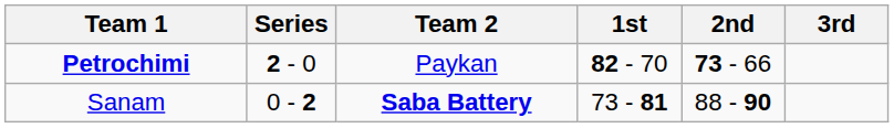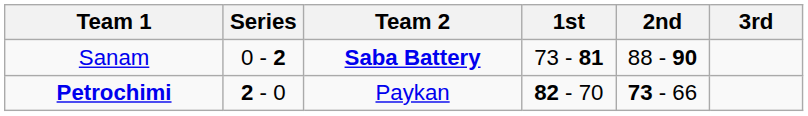 <table class="wikitable" style="text-align:center">
 <tr>
 <th width=150>Team 1</th>
 <th width=50>Series</th>
 <th width=150>Team 2</th>
 <th width=60>1st</th>
 <th width=60>2nd</th>
 <th width=60>3rd</th>
 </tr>
 <tr>
+<td><a href='#'>Sanam</a></td>
+<td>0 - <strong>2</strong></td>
+<td><strong><a href='#'>Saba Battery</a></strong></td>
+<td>73 - <strong>81</strong></td>
+<td>88 - <strong>90</strong></td>
+<td></td>
+</tr>
+<tr>
 <td><strong><a href='#'>Petrochimi</a></strong></td>
 <td><strong>2</strong> - 0</td>
 <td><a href='#'>Paykan</a></td>
 <td><strong>82</strong> - 70</td>
 <td><strong>73</strong> - 66</td>
 <td></td>
 </tr>
-<tr>
-<td><a href='#'>Sanam</a></td>
-<td>0 - <strong>2</strong></td>
-<td><strong><a href='#'>Saba Battery</a></strong></td>
-<td>73 - <strong>81</strong></td>
-<td>88 - <strong>90</strong></td>
-<td></td>
-</tr>
 </table>
